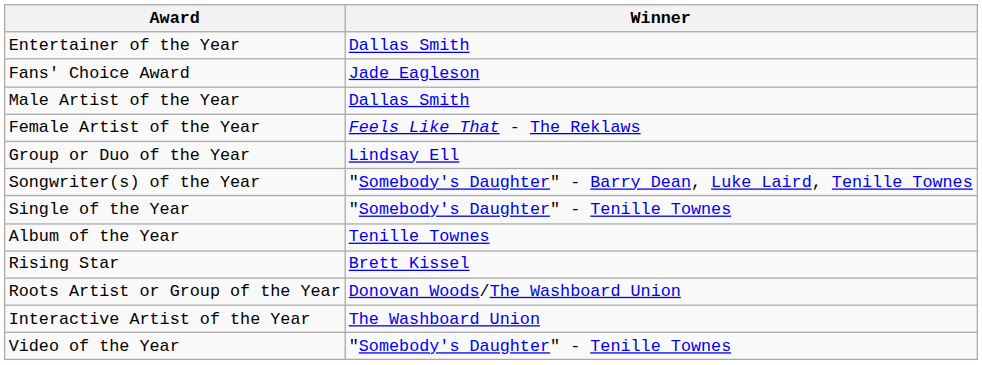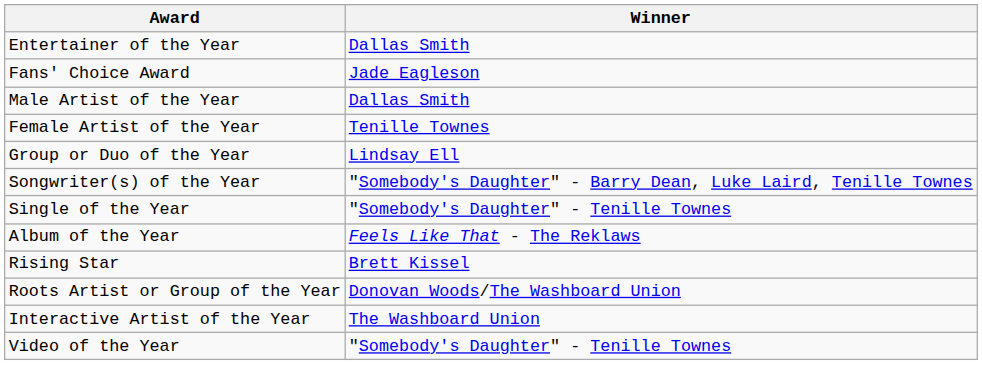 <table class="wikitable">
 <tr>
 <th>Award</th>
 <th>Winner</th>
 </tr>
 <tr>
 <td>Entertainer of the Year</td>
 <td><a href='#'>Dallas Smith</a></td>
 </tr>
 <tr>
 <td>Fans' Choice Award</td>
 <td><a href='#'>Jade Eagleson</a></td>
 </tr>
 <tr>
 <td>Male Artist of the Year</td>
 <td><a href='#'>Dallas Smith</a></td>
 </tr>
 <tr>
 <td>Female Artist of the Year</td>
-<td><em><a href='#'>Feels Like That</a></em> - <a href='#'>The Reklaws</a></td>
+<td><a href='#'>Tenille Townes</a></td>
 </tr>
 <tr>
 <td>Group or Duo of the Year</td>
 <td><a href='#'>Lindsay Ell</a></td>
 </tr>
 <tr>
 <td>Songwriter(s) of the Year</td>
 <td>"<a href='#'>Somebody's Daughter</a>" - <a href='#'>Barry Dean</a>, <a href='#'>Luke Laird</a>, <a href='#'>Tenille Townes</a></td>
 </tr>
 <tr>
 <td>Single of the Year</td>
 <td>"<a href='#'>Somebody's Daughter</a>" - <a href='#'>Tenille Townes</a></td>
 </tr>
 <tr>
 <td>Album of the Year</td>
-<td><a href='#'>Tenille Townes</a></td>
+<td><em><a href='#'>Feels Like That</a></em> - <a href='#'>The Reklaws</a></td>
 </tr>
 <tr>
 <td>Rising Star</td>
 <td><a href='#'>Brett Kissel</a></td>
 </tr>
 <tr>
 <td>Roots Artist or Group of the Year</td>
 <td><a href='#'>Donovan Woods</a>/<a href='#'>The Washboard Union</a></td>
 </tr>
 <tr>
 <td>Interactive Artist of the Year</td>
 <td><a href='#'>The Washboard Union</a></td>
 </tr>
 <tr>
 <td>Video of the Year</td>
 <td>"<a href='#'>Somebody's Daughter</a>" - <a href='#'>Tenille Townes</a></td>
 </tr>
 </table>
